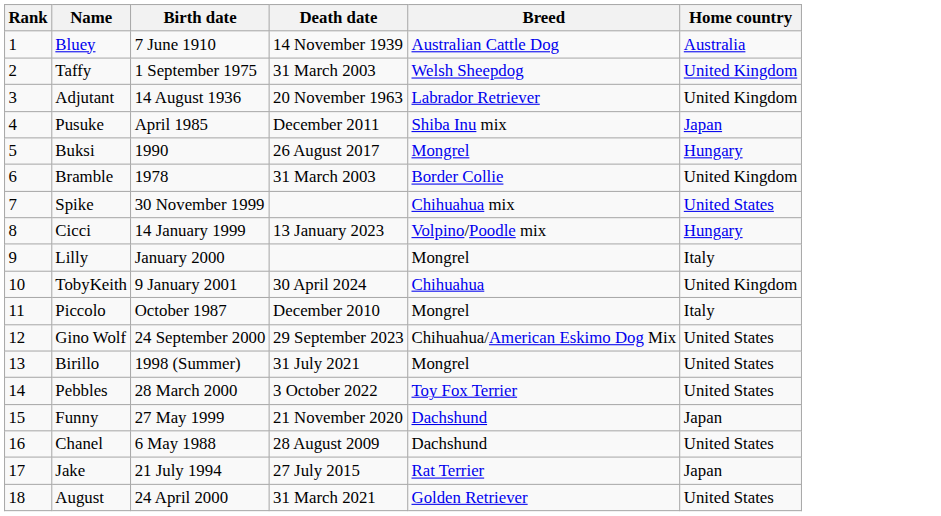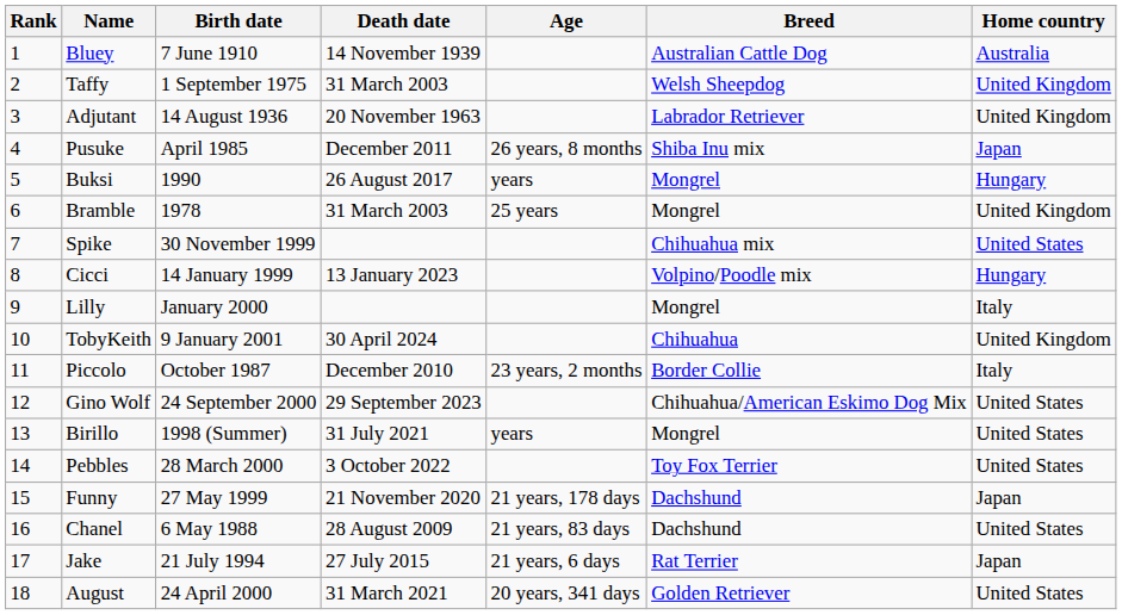 <table class="wikitable sortable">
 <tr>
 <th>Rank</th>
 <th>Name</th>
 <th>Birth date</th>
 <th>Death date</th>
+<th>Age</th>
 <th>Breed</th>
 <th>Home country</th>
 </tr>
 <tr>
 <td>1</td>
 <td><a href='#'>Bluey</a></td>
 <td>7 June 1910</td>
 <td>14 November 1939</td>
+<td></td>
 <td><a href='#'>Australian Cattle Dog</a></td>
 <td><a href='#'>Australia</a></td>
 </tr>
 <tr>
 <td>2</td>
 <td>Taffy</td>
 <td>1 September 1975</td>
 <td>31 March 2003</td>
+<td></td>
 <td><a href='#'>Welsh Sheepdog</a></td>
 <td><a href='#'>United Kingdom</a></td>
 </tr>
 <tr>
 <td>3</td>
 <td>Adjutant</td>
 <td>14 August 1936</td>
 <td>20 November 1963</td>
+<td></td>
 <td><a href='#'>Labrador Retriever</a></td>
 <td>United Kingdom</td>
 </tr>
 <tr>
 <td>4</td>
 <td>Pusuke</td>
 <td>April 1985</td>
 <td>December 2011</td>
+<td>26 years, 8 months</td>
 <td><a href='#'>Shiba Inu</a> mix</td>
 <td><a href='#'>Japan</a></td>
 </tr>
 <tr>
 <td>5</td>
 <td>Buksi</td>
 <td>1990</td>
 <td>26 August 2017</td>
+<td> years</td>
 <td><a href='#'>Mongrel</a></td>
 <td><a href='#'>Hungary</a></td>
 </tr>
 <tr>
 <td>6</td>
 <td>Bramble</td>
 <td>1978</td>
 <td>31 March 2003</td>
-<td><a href='#'>Border Collie</a></td>
+<td>25 years</td>
+<td>Mongrel</td>
 <td>United Kingdom</td>
 </tr>
 <tr>
 <td>7</td>
 <td>Spike</td>
 <td>30 November 1999</td>
+<td></td>
 <td></td>
 <td><a href='#'>Chihuahua</a> mix</td>
 <td><a href='#'>United States</a></td>
 </tr>
 <tr>
 <td>8</td>
 <td>Cicci</td>
 <td>14 January 1999</td>
 <td>13 January 2023</td>
+<td></td>
 <td><a href='#'>Volpino</a>/<a href='#'>Poodle</a> mix</td>
 <td><a href='#'>Hungary</a></td>
 </tr>
 <tr>
 <td>9</td>
 <td>Lilly</td>
 <td>January 2000</td>
+<td></td>
 <td></td>
 <td>Mongrel</td>
 <td>Italy</td>
 </tr>
 <tr>
 <td>10</td>
 <td>TobyKeith</td>
 <td>9 January 2001</td>
 <td>30 April 2024</td>
+<td></td>
 <td><a href='#'>Chihuahua</a></td>
 <td>United Kingdom</td>
 </tr>
 <tr>
 <td>11</td>
 <td>Piccolo</td>
 <td>October 1987</td>
 <td>December 2010</td>
-<td>Mongrel</td>
+<td>23 years, 2 months</td>
+<td><a href='#'>Border Collie</a></td>
 <td>Italy</td>
 </tr>
 <tr>
 <td>12</td>
 <td>Gino Wolf</td>
 <td>24 September 2000</td>
 <td>29 September 2023</td>
+<td></td>
 <td>Chihuahua/<a href='#'>American Eskimo Dog</a> Mix</td>
 <td>United States</td>
 </tr>
 <tr>
 <td>13</td>
 <td>Birillo</td>
 <td>1998 (Summer)</td>
 <td>31 July 2021</td>
+<td> years</td>
 <td>Mongrel</td>
 <td>United States</td>
 </tr>
 <tr>
 <td>14</td>
 <td>Pebbles</td>
 <td>28 March 2000</td>
 <td>3 October 2022</td>
+<td></td>
 <td><a href='#'>Toy Fox Terrier</a></td>
 <td>United States</td>
 </tr>
 <tr>
 <td>15</td>
 <td>Funny</td>
 <td>27 May 1999</td>
 <td>21 November 2020</td>
+<td>21 years, 178 days</td>
 <td><a href='#'>Dachshund</a></td>
 <td>Japan</td>
 </tr>
 <tr>
 <td>16</td>
 <td>Chanel</td>
 <td>6 May 1988</td>
 <td>28 August 2009</td>
+<td>21 years, 83 days</td>
 <td>Dachshund</td>
 <td>United States</td>
 </tr>
 <tr>
 <td>17</td>
 <td>Jake</td>
 <td>21 July 1994</td>
 <td>27 July 2015</td>
+<td>21 years, 6 days</td>
 <td><a href='#'>Rat Terrier</a></td>
 <td>Japan</td>
 </tr>
 <tr>
 <td>18</td>
 <td>August</td>
 <td>24 April 2000</td>
 <td>31 March 2021</td>
+<td>20 years, 341 days</td>
 <td><a href='#'>Golden Retriever</a></td>
 <td>United States</td>
 </tr>
 </table>
